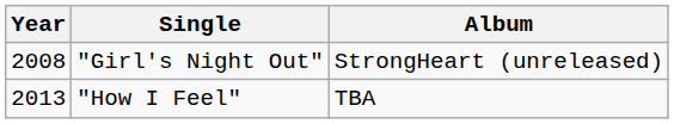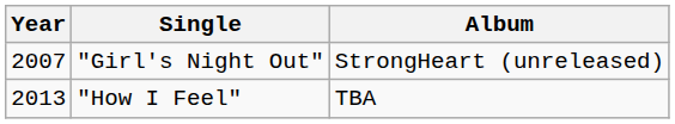 <table class="wikitable">
 <tr>
 <th>Year</th>
 <th>Single</th>
 <th>Album</th>
 </tr>
 <tr>
-<td>2008</td>
+<td>2007</td>
 <td>"Girl's Night Out"</td>
 <td>StrongHeart (unreleased)</td>
 </tr>
 <tr>
 <td>2013</td>
 <td>"How I Feel"</td>
 <td>TBA</td>
 </tr>
 </table>
